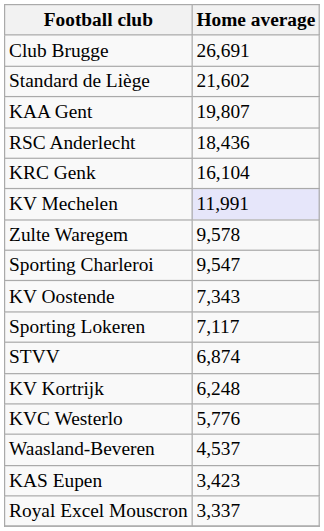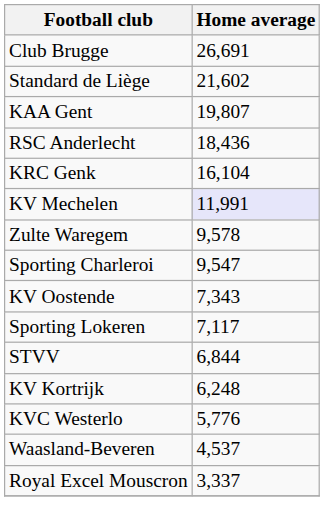 <table class="wikitable">
 <tr>
 <th>Football club</th>
 <th>Home average</th>
 </tr>
 <tr>
 <td>Club Brugge</td>
 <td>26,691</td>
 </tr>
 <tr>
 <td>Standard de Liège</td>
 <td>21,602</td>
 </tr>
 <tr>
 <td>KAA Gent</td>
 <td>19,807</td>
 </tr>
 <tr>
 <td>RSC Anderlecht</td>
 <td>18,436</td>
 </tr>
 <tr>
 <td>KRC Genk</td>
 <td>16,104</td>
 </tr>
 <tr>
 <td>KV Mechelen</td>
 <td style="background: lavender;">11,991</td>
 </tr>
 <tr>
 <td>Zulte Waregem</td>
 <td>9,578</td>
 </tr>
 <tr>
 <td>Sporting Charleroi</td>
 <td>9,547</td>
 </tr>
 <tr>
 <td>KV Oostende</td>
 <td>7,343</td>
 </tr>
 <tr>
 <td>Sporting Lokeren</td>
 <td>7,117</td>
 </tr>
 <tr>
 <td>STVV</td>
-<td>6,874</td>
+<td>6,844</td>
 </tr>
 <tr>
 <td>KV Kortrijk</td>
 <td>6,248</td>
 </tr>
 <tr>
 <td>KVC Westerlo</td>
 <td>5,776</td>
 </tr>
 <tr>
 <td>Waasland-Beveren</td>
 <td>4,537</td>
 </tr>
 <tr>
-<td>KAS Eupen</td>
-<td>3,423</td>
-</tr>
-<tr>
 <td>Royal Excel Mouscron</td>
 <td>3,337</td>
 </tr>
 <tr>
 </tr>
 </table>
